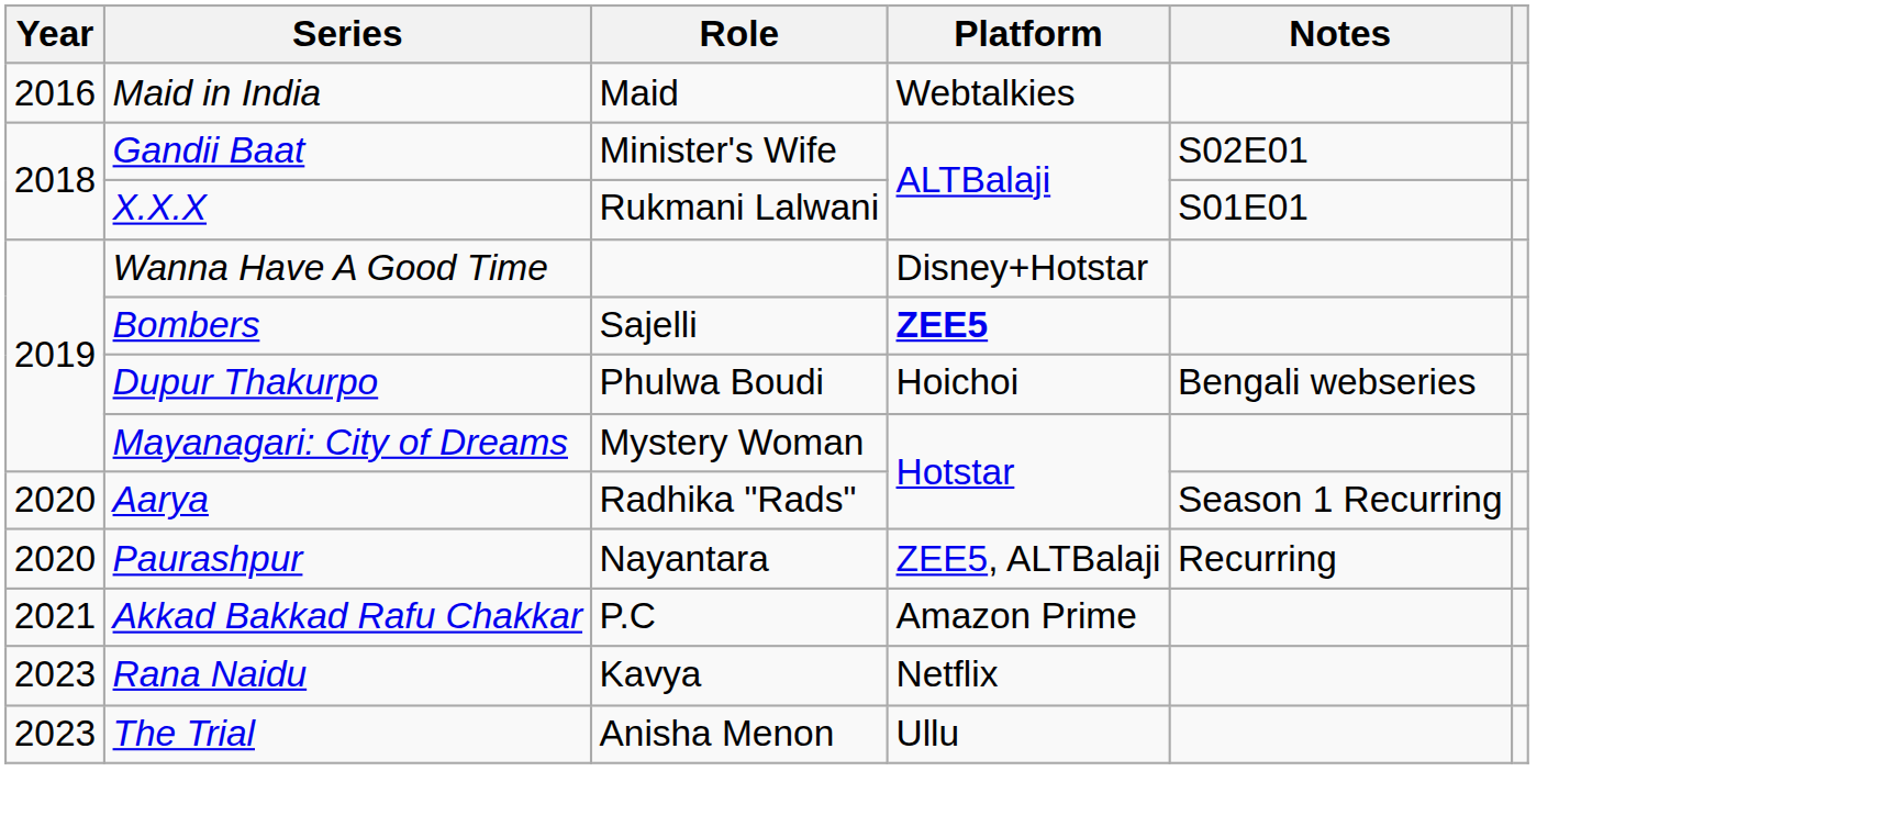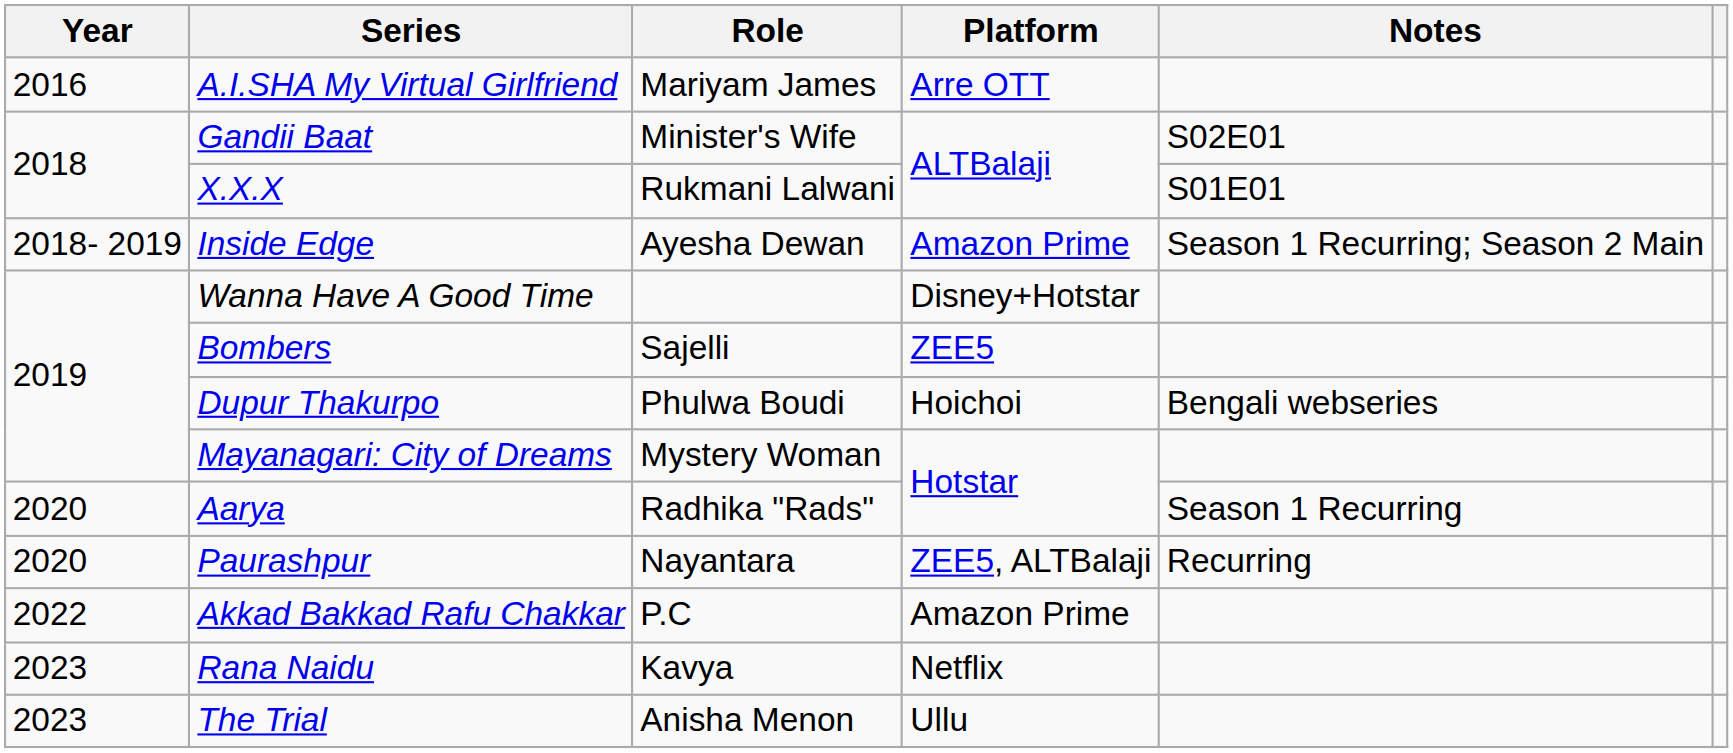 <table class="wikitable sortable">
 <tr>
 <th>Year</th>
 <th>Series</th>
 <th>Role</th>
 <th>Platform</th>
 <th>Notes</th>
 <th></th>
 </tr>
 <tr>
 <td>2016</td>
-<td><em>Maid in India</em></td>
-<td>Maid</td>
-<td>Webtalkies</td>
+<td><em><a href='#'>A.I.SHA My Virtual Girlfriend</a></em></td>
+<td>Mariyam James</td>
+<td><a href='#'>Arre OTT</a></td>
 <td></td>
 <td></td>
 </tr>
 <tr>
 <td rowspan=2>2018</td>
 <td><em><a href='#'>Gandii Baat</a></em></td>
 <td>Minister's Wife</td>
 <td rowspan=2><a href='#'>ALTBalaji</a></td>
 <td>S02E01</td>
 <td><br></td>
 </tr>
 <tr>
 <td><em><a href='#'>X.X.X</a></em></td>
 <td>Rukmani Lalwani</td>
 <td>S01E01</td>
 <td><br></td>
 </tr>
 <tr>
+<td>2018- 2019</td>
+<td><em><a href='#'>Inside Edge</a></em></td>
+<td>Ayesha Dewan</td>
+<td><a href='#'>Amazon Prime</a></td>
+<td>Season 1 Recurring; Season 2 Main</td>
+<td></td>
+</tr>
+<tr>
 <td rowspan=4>2019</td>
 <td><em>Wanna Have A Good Time</em></td>
 <td></td>
 <td>Disney+Hotstar</td>
 <td></td>
 <td></td>
 </tr>
 <tr>
 <td><em><a href='#'>Bombers</a></em></td>
 <td>Sajelli</td>
-<td><strong><a href='#'>ZEE5</a></strong></td>
+<td><a href='#'>ZEE5</a></td>
 <td></td>
 <td><br></td>
 </tr>
 <tr>
 <td><em><a href='#'>Dupur Thakurpo</a></em></td>
 <td>Phulwa Boudi</td>
 <td>Hoichoi</td>
 <td>Bengali webseries</td>
 <td></td>
 </tr>
 <tr>
 <td><em><a href='#'>Mayanagari: City of Dreams</a></em></td>
 <td>Mystery Woman</td>
 <td rowspan=2><a href='#'>Hotstar</a></td>
 <td></td>
 <td><br></td>
 </tr>
 <tr>
 <td>2020</td>
 <td><a href='#'><em>Aarya</em></a></td>
 <td>Radhika "Rads"</td>
 <td>Season 1 Recurring</td>
 <td></td>
 </tr>
 <tr>
 <td>2020</td>
 <td><em><a href='#'>Paurashpur</a></em></td>
 <td>Nayantara</td>
 <td><a href='#'>ZEE5</a>, ALTBalaji</td>
 <td>Recurring</td>
 <td></td>
 </tr>
 <tr>
-<td>2021</td>
+<td>2022</td>
 <td><em><a href='#'>Akkad Bakkad Rafu Chakkar</a></em></td>
 <td>P.C</td>
 <td>Amazon Prime</td>
 <td></td>
 <td></td>
 </tr>
 <tr>
 <td>2023</td>
 <td><em><a href='#'>Rana Naidu</a></em></td>
 <td>Kavya</td>
 <td>Netflix</td>
 <td></td>
 <td></td>
 </tr>
 <tr>
 <td>2023</td>
 <td><em><a href='#'>The Trial</a></em></td>
 <td>Anisha Menon</td>
 <td>Ullu</td>
 <td></td>
 <td></td>
 </tr>
 </table>
